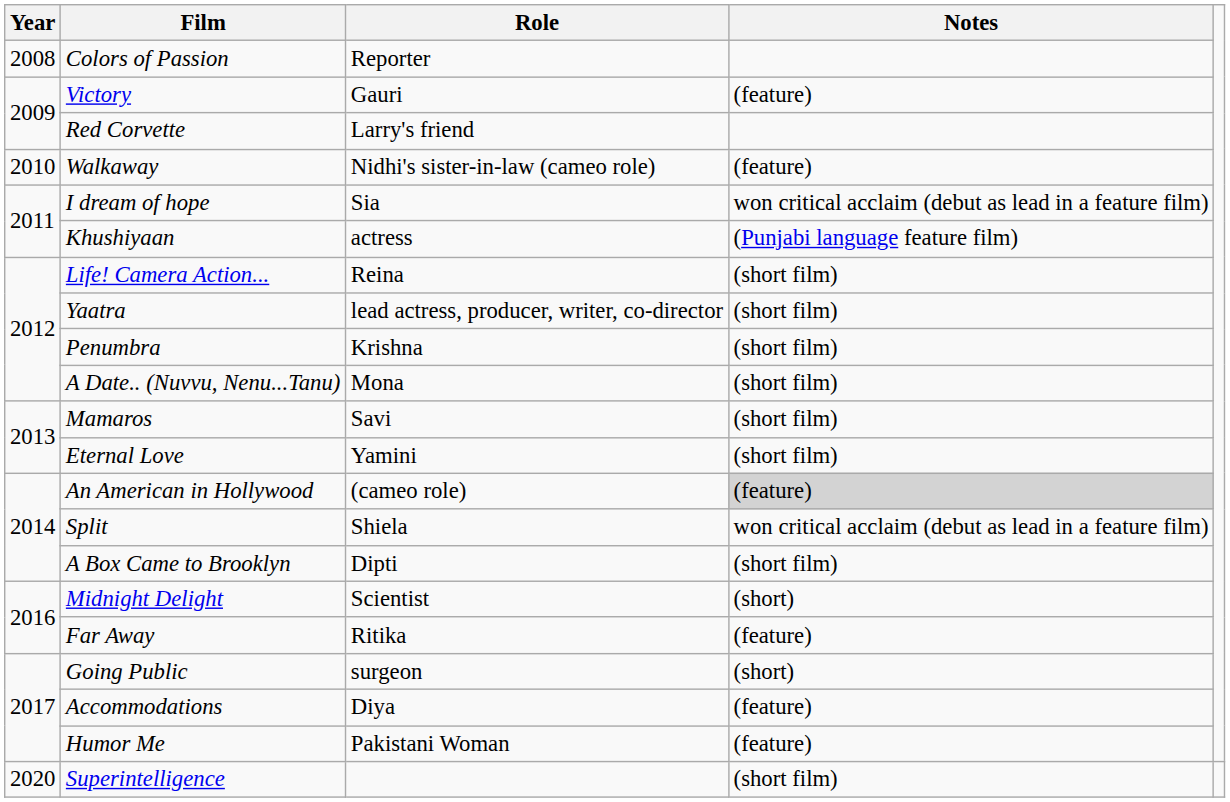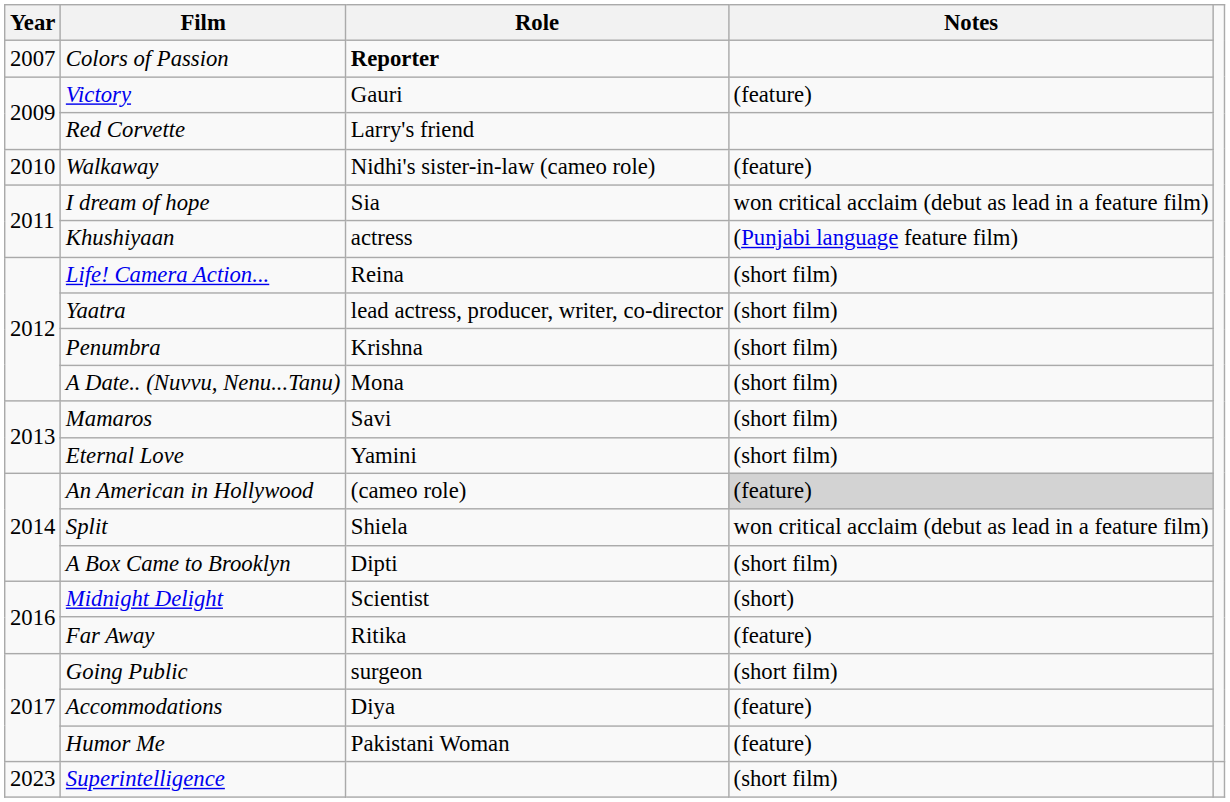 <table class="wikitable sortable">
 <tr>
 <th>Year</th>
 <th>Film</th>
 <th>Role</th>
 <th>Notes</th>
 </tr>
 <tr>
-<td>2008</td>
+<td>2007</td>
 <td><em>Colors of Passion</em></td>
-<td>Reporter</td>
+<td><strong>Reporter</strong></td>
 <td></td>
 </tr>
 <tr>
 <td rowspan="2">2009</td>
 <td><em><a href='#'>Victory</a></em></td>
 <td>Gauri</td>
 <td>(feature)</td>
 </tr>
 <tr>
 <td><em>Red Corvette</em></td>
 <td>Larry's friend</td>
 <td></td>
 </tr>
 <tr>
 <td>2010</td>
 <td><em>Walkaway</em></td>
 <td>Nidhi's sister-in-law (cameo role)</td>
 <td>(feature)</td>
 </tr>
 <tr>
 <td rowspan="2">2011</td>
 <td><em>I dream of hope</em></td>
 <td>Sia</td>
 <td>won critical acclaim (debut as lead in a feature film)</td>
 </tr>
 <tr>
 <td><em>Khushiyaan</em></td>
 <td>actress</td>
 <td>(<a href='#'>Punjabi language</a> feature film)</td>
 </tr>
 <tr>
 <td rowspan="4">2012</td>
 <td><em><a href='#'>Life! Camera Action...</a></em></td>
 <td>Reina</td>
 <td>(short film)</td>
 </tr>
 <tr>
 <td><em>Yaatra</em></td>
 <td>lead actress, producer, writer, co-director</td>
 <td>(short film)</td>
 </tr>
 <tr>
 <td><em>Penumbra</em></td>
 <td>Krishna</td>
 <td>(short film)</td>
 </tr>
 <tr>
 <td><em>A Date.. (Nuvvu, Nenu...Tanu)</em></td>
 <td>Mona</td>
 <td>(short film)</td>
 </tr>
 <tr>
 <td rowspan="2">2013</td>
 <td><em>Mamaros</em></td>
 <td>Savi</td>
 <td>(short film)</td>
 </tr>
 <tr>
 <td><em>Eternal Love</em></td>
 <td>Yamini</td>
 <td>(short film)</td>
 </tr>
 <tr>
 <td rowspan="3">2014</td>
 <td><em>An American in Hollywood</em></td>
 <td>(cameo role)</td>
 <td style="background: lightgrey;">(feature)</td>
 </tr>
 <tr>
 <td><em>Split</em></td>
 <td>Shiela</td>
 <td>won critical acclaim (debut as lead in a feature film)</td>
 </tr>
 <tr>
 <td><em>A Box Came to Brooklyn</em></td>
 <td>Dipti</td>
 <td>(short film)</td>
 </tr>
 <tr>
 <td rowspan="2">2016</td>
 <td><em><a href='#'>Midnight Delight</a></em></td>
 <td>Scientist</td>
 <td>(short)</td>
 </tr>
 <tr>
 <td><em>Far Away</em></td>
 <td>Ritika</td>
 <td>(feature)</td>
 </tr>
 <tr>
 <td rowspan="3">2017</td>
 <td><em>Going Public</em></td>
 <td>surgeon</td>
-<td>(short)</td>
+<td>(short film)</td>
 </tr>
 <tr>
 <td><em>Accommodations</em></td>
 <td>Diya</td>
 <td>(feature)</td>
 </tr>
 <tr>
 <td><em>Humor Me</em></td>
 <td>Pakistani Woman</td>
 <td>(feature)</td>
 </tr>
 <tr>
-<td>2020</td>
+<td>2023</td>
 <td><em><a href='#'>Superintelligence</a></em></td>
 <td></td>
 <td>(short film)</td>
 <td></td>
 </tr>
 </table>
